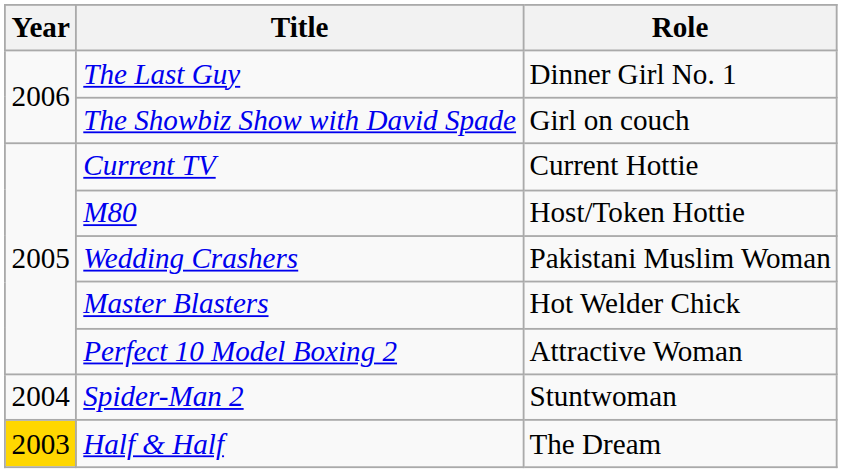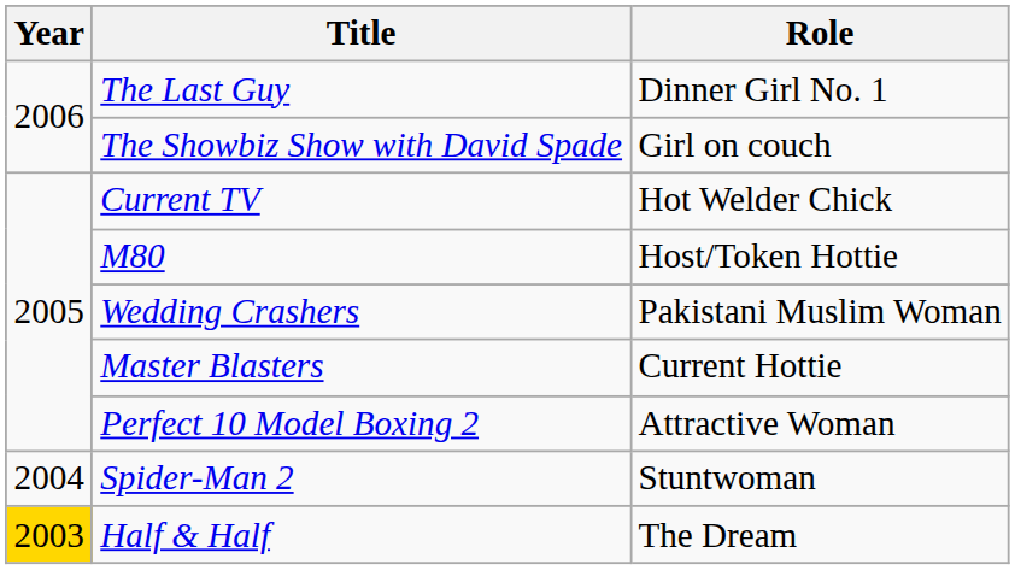 <table class="wikitable">
 <tr>
 <th>Year</th>
 <th>Title</th>
 <th>Role</th>
 </tr>
 <tr>
 <td rowspan=2>2006</td>
 <td><em><a href='#'>The Last Guy</a></em></td>
 <td>Dinner Girl No. 1</td>
 </tr>
 <tr>
 <td><em><a href='#'>The Showbiz Show with David Spade</a></em></td>
 <td>Girl on couch</td>
 </tr>
 <tr>
 <td rowspan=5>2005</td>
 <td><em><a href='#'>Current TV</a></em></td>
-<td>Current Hottie</td>
+<td>Hot Welder Chick</td>
 </tr>
 <tr>
 <td><em><a href='#'>M80</a></em></td>
 <td>Host/Token Hottie</td>
 </tr>
 <tr>
 <td><em><a href='#'>Wedding Crashers</a></em></td>
 <td>Pakistani Muslim Woman</td>
 </tr>
 <tr>
 <td><em><a href='#'>Master Blasters</a></em></td>
-<td>Hot Welder Chick</td>
+<td>Current Hottie</td>
 </tr>
 <tr>
 <td><em><a href='#'>Perfect 10 Model Boxing 2</a></em></td>
 <td>Attractive Woman</td>
 </tr>
 <tr>
 <td>2004</td>
 <td><em><a href='#'>Spider-Man 2</a></em></td>
 <td>Stuntwoman</td>
 </tr>
 <tr>
 <td style="background: gold;">2003</td>
 <td><em><a href='#'>Half & Half</a></em></td>
 <td>The Dream</td>
 </tr>
 </table>
